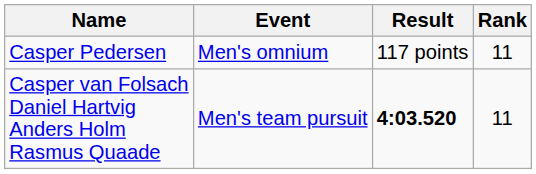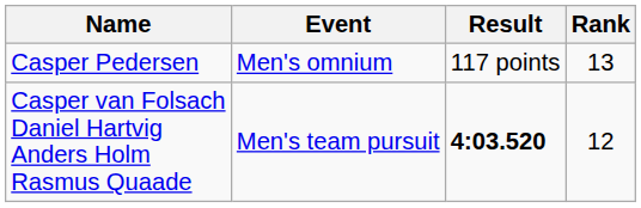 <table class="wikitable sortable">
 <tr>
 <th>Name</th>
 <th>Event</th>
 <th>Result</th>
 <th>Rank</th>
 </tr>
 <tr>
 <td><a href='#'>Casper Pedersen</a></td>
 <td><a href='#'>Men's omnium</a></td>
 <td>117 points</td>
-<td align=center>11</td>
+<td align=center>13</td>
 </tr>
 <tr>
 <td><a href='#'>Casper van Folsach</a><br><a href='#'>Daniel Hartvig</a><br><a href='#'>Anders Holm</a><br><a href='#'>Rasmus Quaade</a></td>
 <td><a href='#'>Men's team pursuit</a></td>
 <td><strong>4:03.520</strong></td>
-<td align=center>11</td>
+<td align=center>12</td>
 </tr>
 </table>
